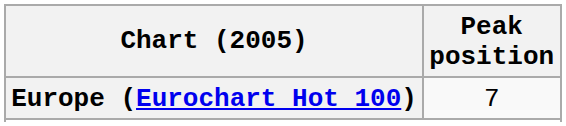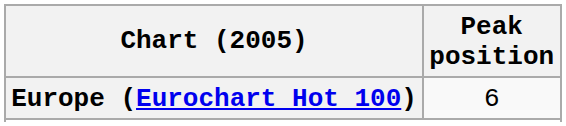 <table class="wikitable sortable plainrowheaders" style="text-align:center">
 <tr>
 <th>Chart (2005)</th>
 <th>Peak<br>position</th>
 </tr>
 <tr>
 <th scope="row">Europe (<a href='#'>Eurochart Hot 100</a>)</th>
-<td>7</td>
+<td>6</td>
 </tr>
 <tr>
 </tr>
 <tr>
 </tr>
 <tr>
 </tr>
 </table>
